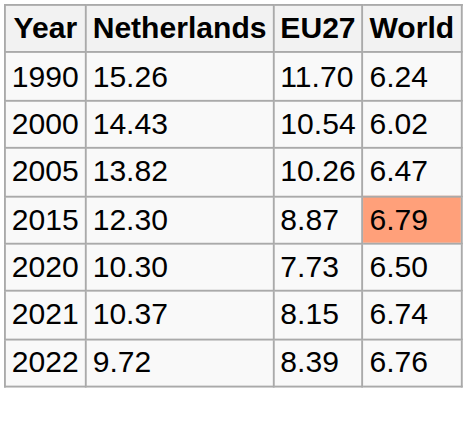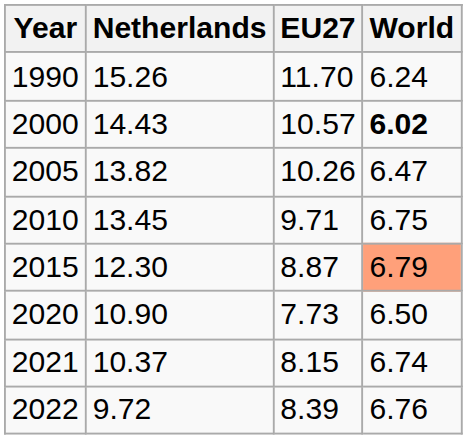 <table class="wikitable">
 <tr>
 <th>Year</th>
 <th>Netherlands</th>
 <th>EU27</th>
 <th>World</th>
 </tr>
 <tr>
 <td>1990</td>
 <td>15.26</td>
 <td>11.70</td>
 <td>6.24</td>
 </tr>
 <tr>
 <td>2000</td>
 <td>14.43</td>
-<td>10.54</td>
-<td>6.02</td>
+<td>10.57</td>
+<td><strong>6.02</strong></td>
 </tr>
 <tr>
 <td>2005</td>
 <td>13.82</td>
 <td>10.26</td>
 <td>6.47</td>
+</tr>
+<tr>
+<td>2010</td>
+<td>13.45</td>
+<td>9.71</td>
+<td>6.75</td>
 </tr>
 <tr>
 <td>2015</td>
 <td>12.30</td>
 <td>8.87</td>
 <td style="background: lightsalmon;">6.79</td>
 </tr>
 <tr>
 <td>2020</td>
-<td>10.30</td>
+<td>10.90</td>
 <td>7.73</td>
 <td>6.50</td>
 </tr>
 <tr>
 <td>2021</td>
 <td>10.37</td>
 <td>8.15</td>
 <td>6.74</td>
 </tr>
 <tr>
 <td>2022</td>
 <td>9.72</td>
 <td>8.39</td>
 <td>6.76</td>
 </tr>
 </table>
